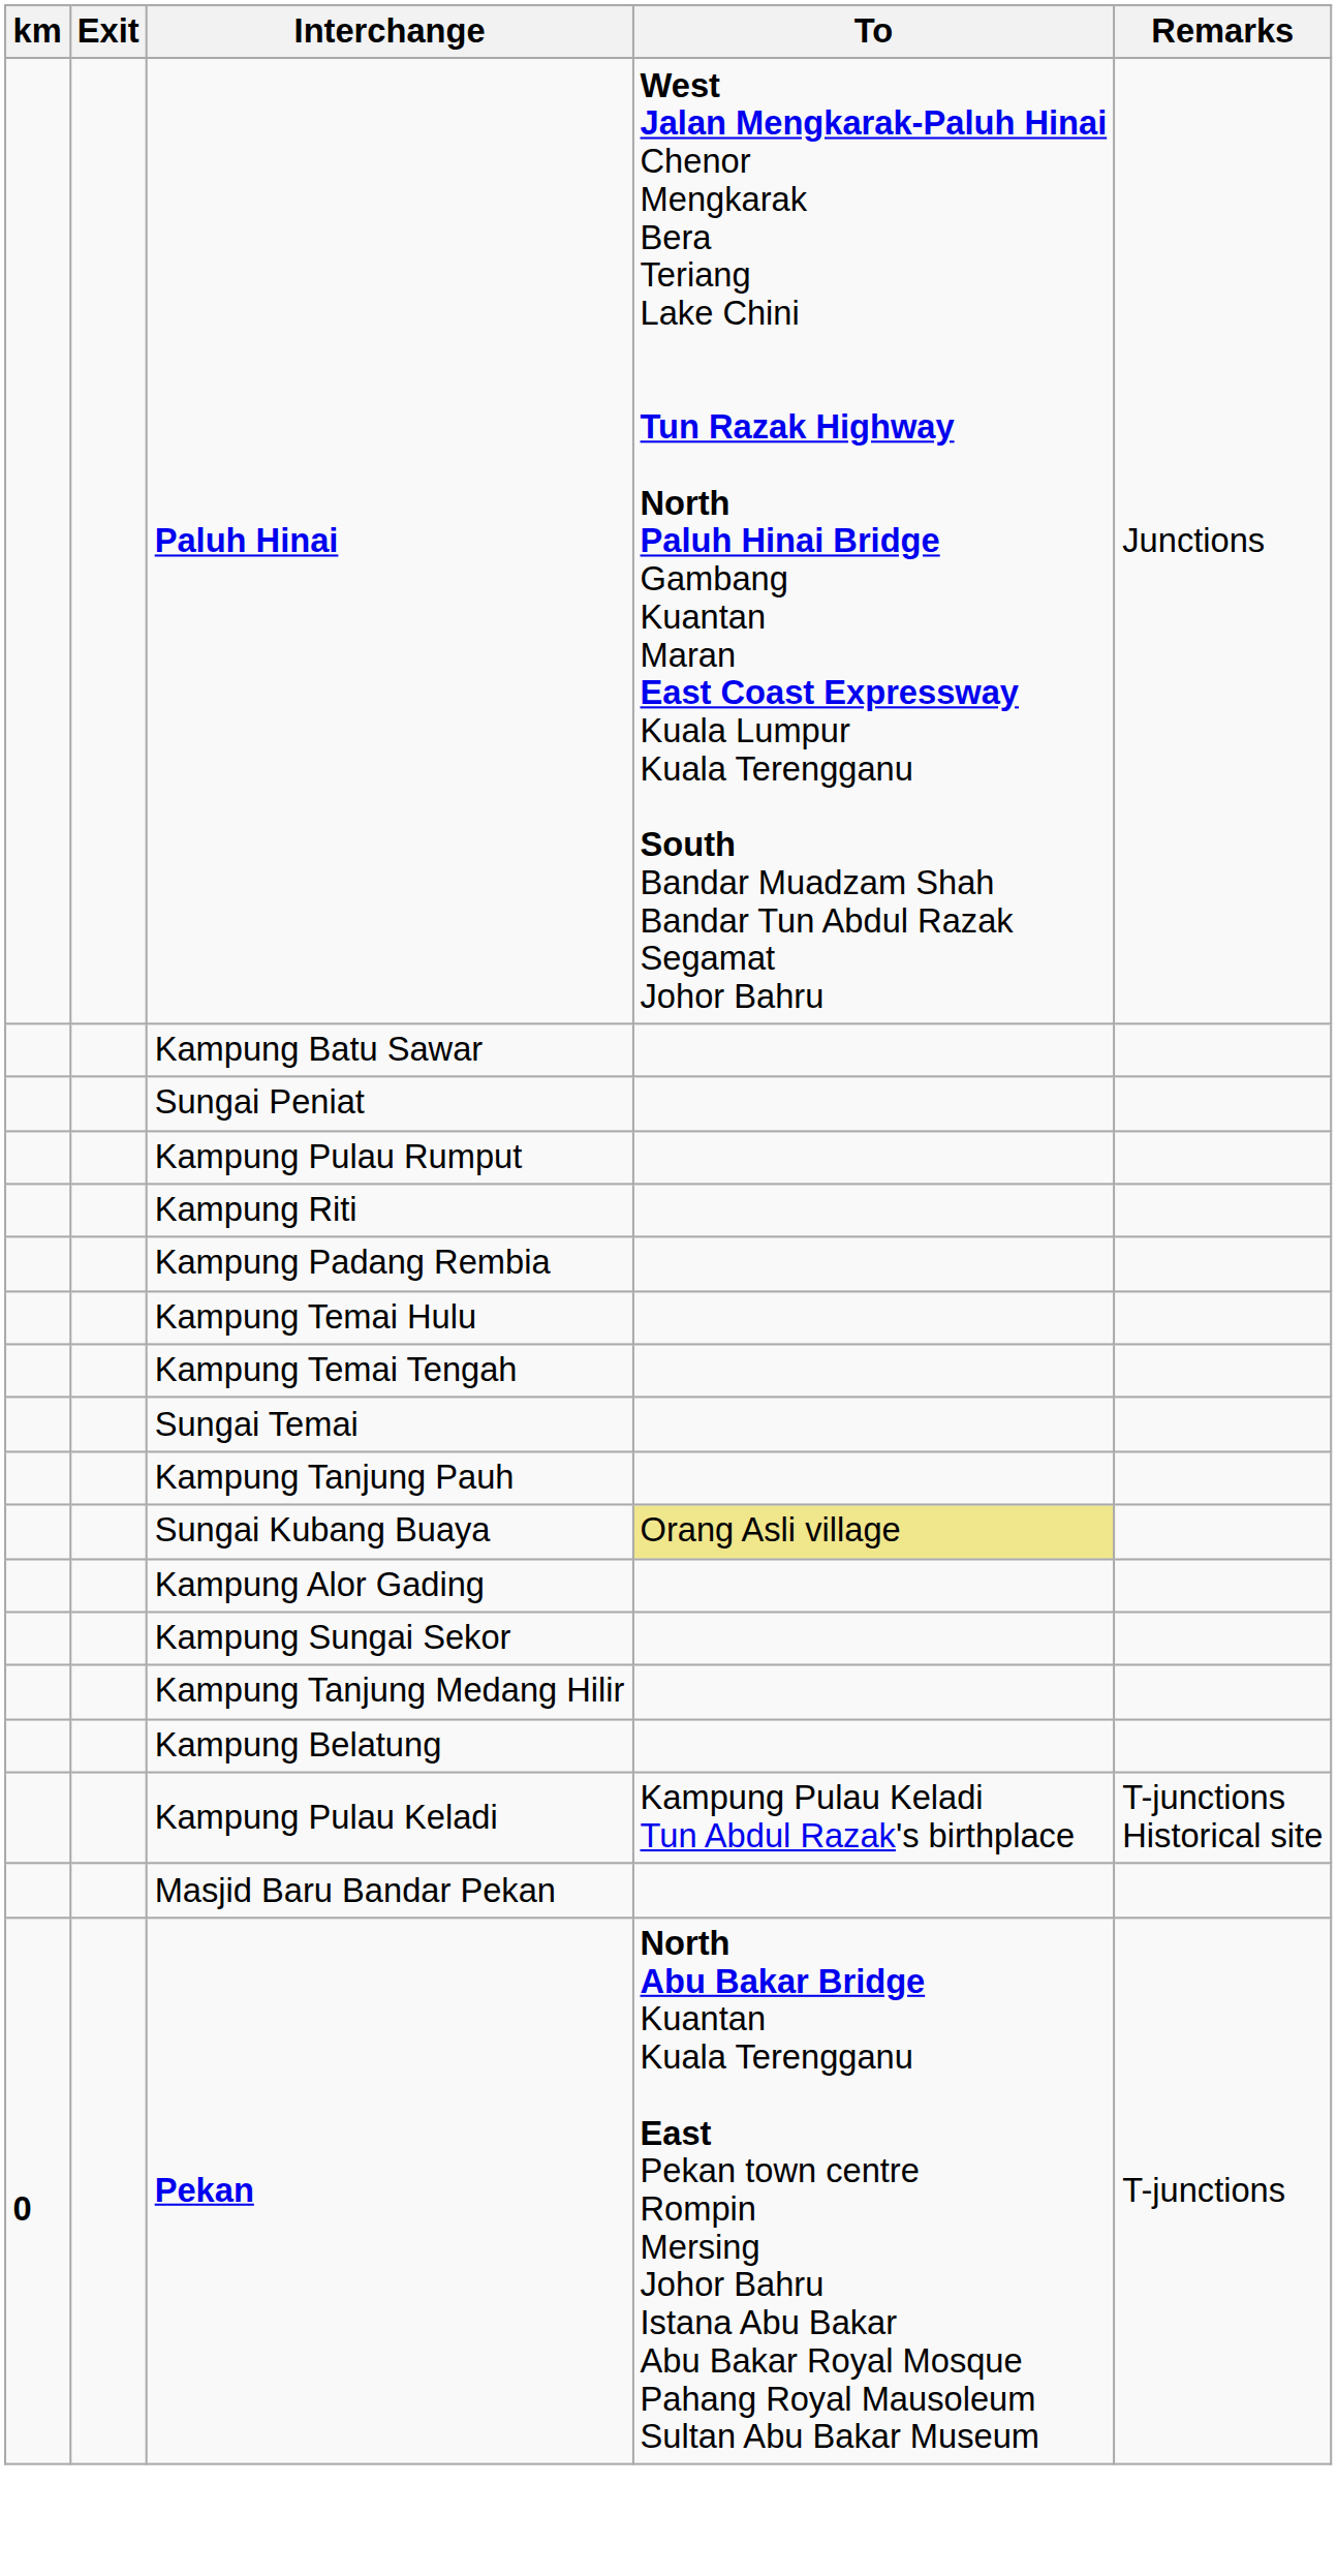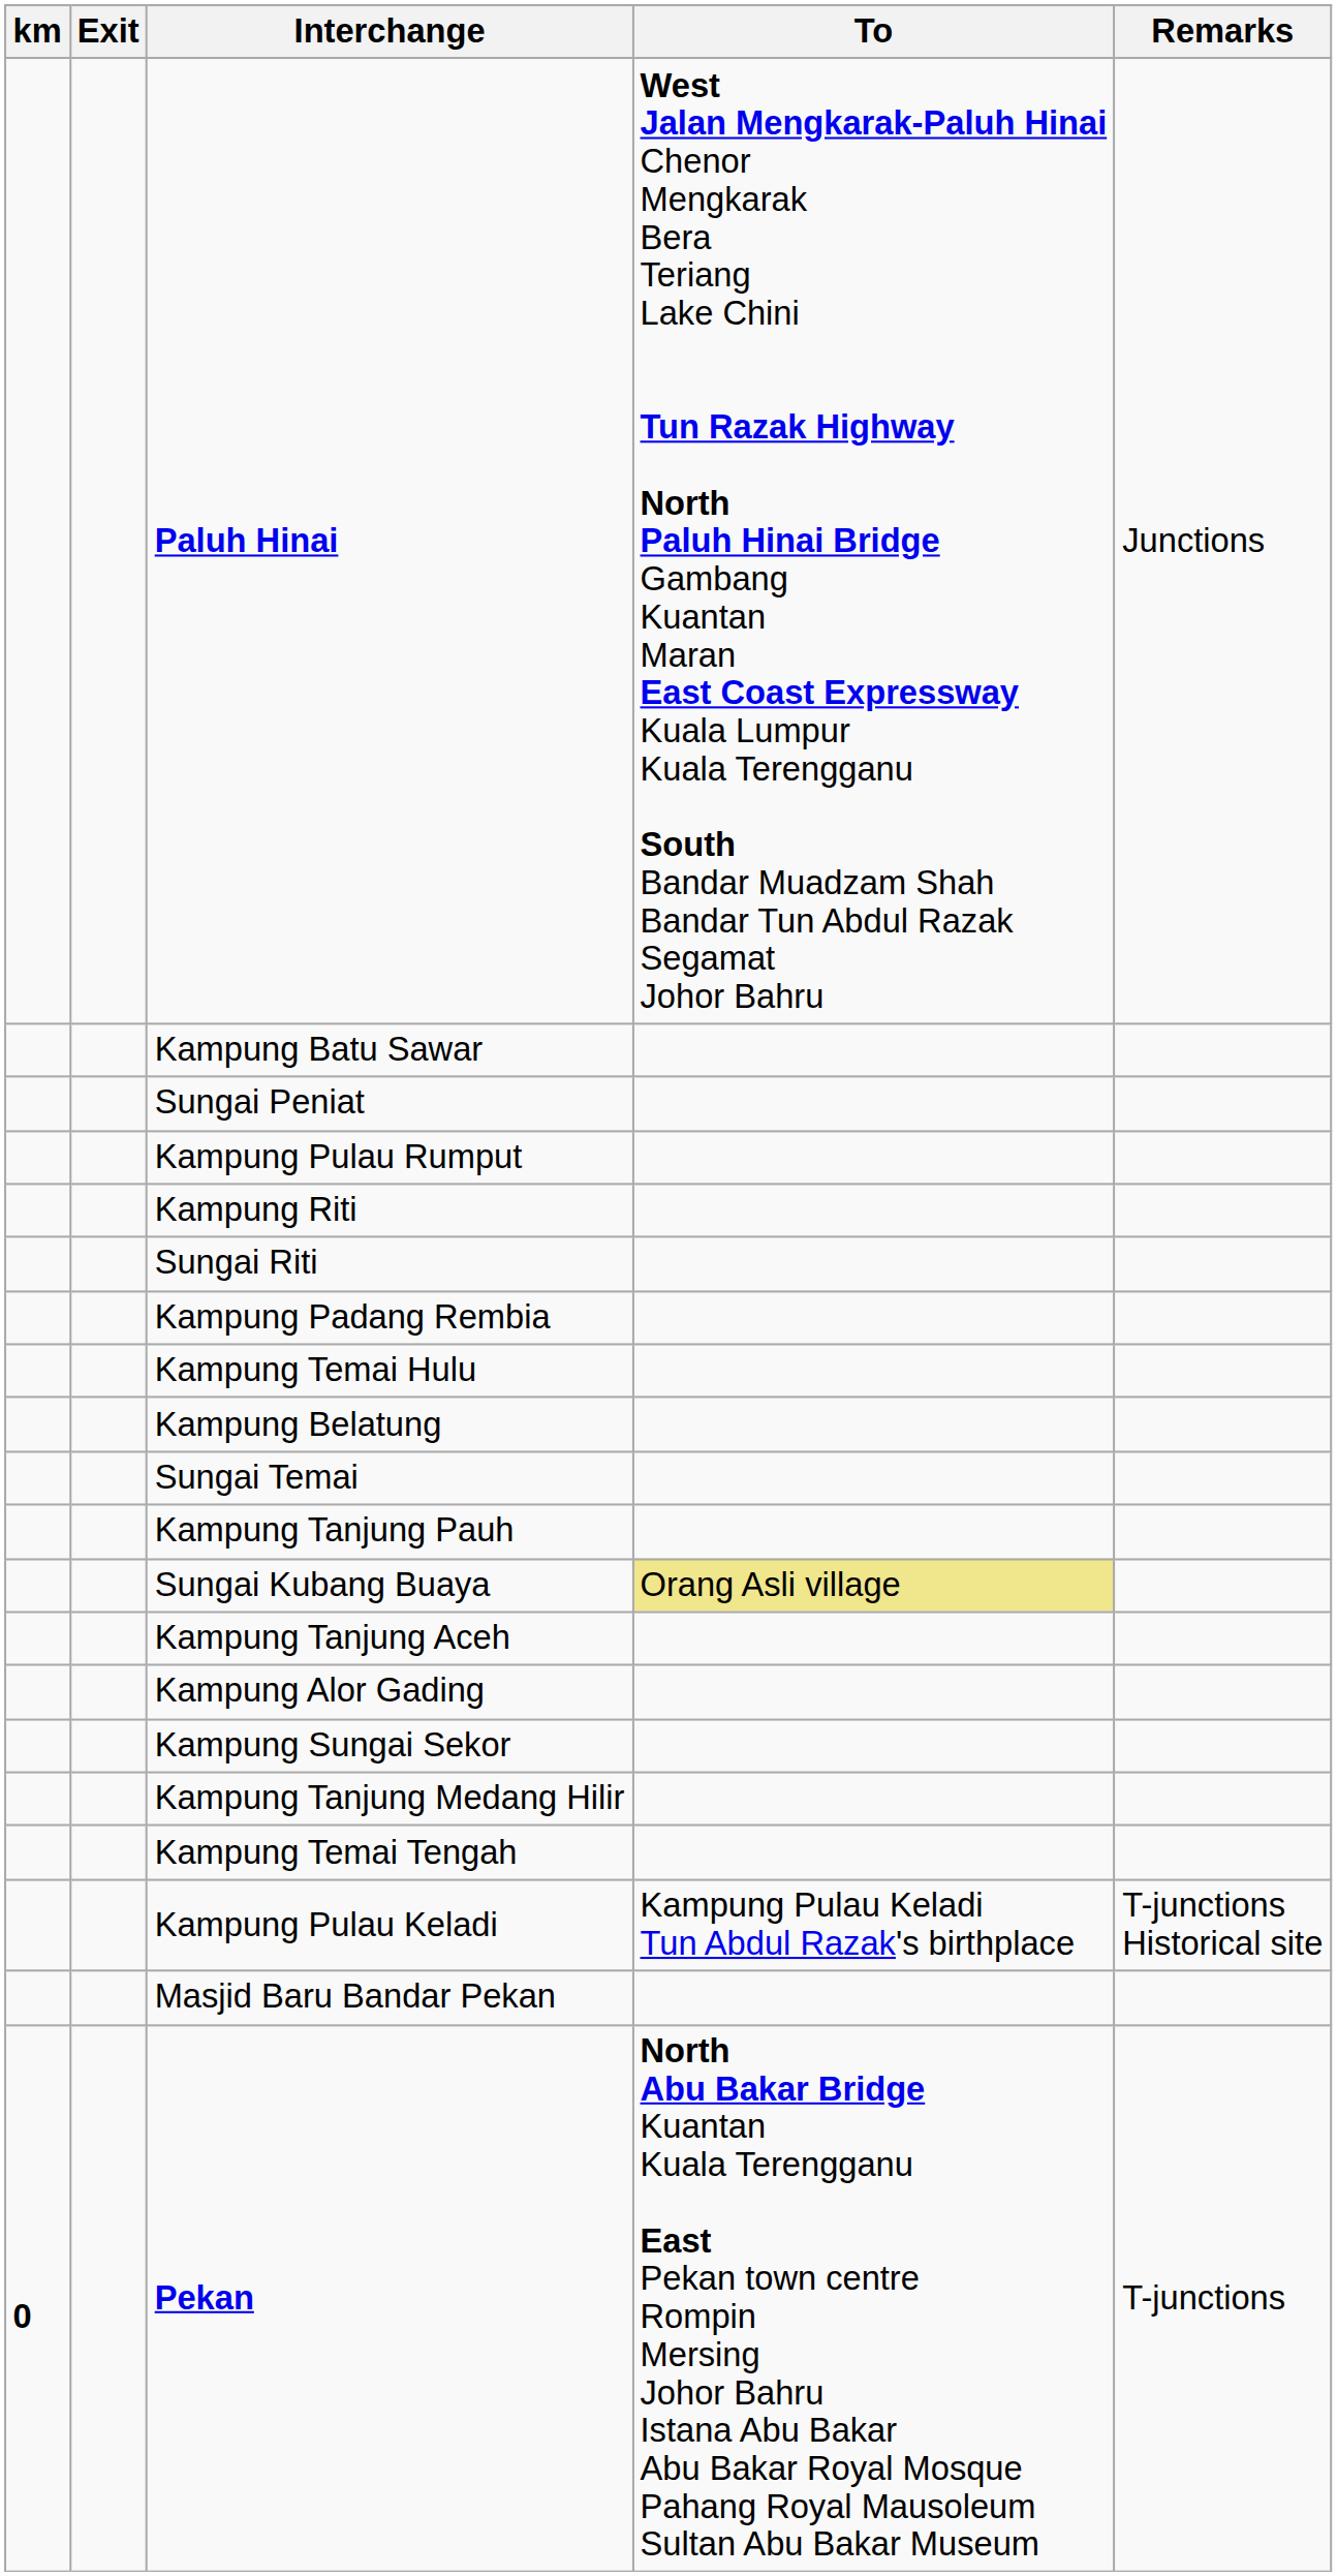 <table class="wikitable">
 <tr>
 <th>km</th>
 <th>Exit</th>
 <th>Interchange</th>
 <th>To</th>
 <th>Remarks</th>
 </tr>
 <tr>
 <td></td>
 <td></td>
 <td><strong><a href='#'>Paluh Hinai</a></strong></td>
 <td><strong>West</strong><br> <strong><a href='#'>Jalan Mengkarak-Paluh Hinai</a></strong><br> Chenor<br> Mengkarak<br> Bera<br> Teriang<br>Lake Chini<br><br><br>  <strong><a href='#'>Tun Razak Highway</a></strong><br><br><strong>North</strong><br><strong><a href='#'>Paluh Hinai Bridge</a></strong><br>  Gambang<br> Kuantan<br> Maran<br>   <strong><a href='#'>East Coast Expressway</a></strong><br>Kuala Lumpur<br>Kuala Terengganu<br><br><strong>South</strong><br>   Bandar Muadzam Shah<br>  Bandar Tun Abdul Razak<br>  Segamat<br>   Johor Bahru</td>
 <td>Junctions</td>
 </tr>
 <tr>
 <td></td>
 <td></td>
 <td>Kampung Batu Sawar</td>
 <td></td>
 <td></td>
 </tr>
 <tr>
 <td></td>
 <td></td>
 <td>Sungai Peniat</td>
 <td></td>
 <td></td>
 </tr>
 <tr>
 <td></td>
 <td></td>
 <td>Kampung Pulau Rumput</td>
 <td></td>
 <td></td>
 </tr>
 <tr>
 <td></td>
 <td></td>
 <td>Kampung Riti</td>
 <td></td>
 <td></td>
 </tr>
 <tr>
 <td></td>
 <td></td>
+<td>Sungai Riti</td>
+<td></td>
+<td></td>
+</tr>
+<tr>
+<td></td>
+<td></td>
 <td>Kampung Padang Rembia</td>
 <td></td>
 <td></td>
 </tr>
 <tr>
 <td></td>
 <td></td>
 <td>Kampung Temai Hulu</td>
 <td></td>
 <td></td>
 </tr>
 <tr>
 <td></td>
 <td></td>
-<td>Kampung Temai Tengah</td>
+<td>Kampung Belatung</td>
 <td></td>
 <td></td>
 </tr>
 <tr>
 <td></td>
 <td></td>
 <td>Sungai Temai</td>
 <td></td>
 <td></td>
 </tr>
 <tr>
 <td></td>
 <td></td>
 <td>Kampung Tanjung Pauh</td>
 <td></td>
 <td></td>
 </tr>
 <tr>
 <td></td>
 <td></td>
 <td>Sungai Kubang Buaya</td>
 <td style="background: khaki;">Orang Asli village</td>
 <td></td>
 </tr>
 <tr>
 <td></td>
 <td></td>
+<td>Kampung Tanjung Aceh</td>
+<td></td>
+<td></td>
+</tr>
+<tr>
+<td></td>
+<td></td>
 <td>Kampung Alor Gading</td>
 <td></td>
 <td></td>
 </tr>
 <tr>
 <td></td>
 <td></td>
 <td>Kampung Sungai Sekor</td>
 <td></td>
 <td></td>
 </tr>
 <tr>
 <td></td>
 <td></td>
 <td>Kampung Tanjung Medang Hilir</td>
 <td></td>
 <td></td>
 </tr>
 <tr>
 <td></td>
 <td></td>
-<td>Kampung Belatung</td>
+<td>Kampung Temai Tengah</td>
 <td></td>
 <td></td>
 </tr>
 <tr>
 <td></td>
 <td></td>
 <td>Kampung Pulau Keladi</td>
 <td>Kampung Pulau Keladi<br><a href='#'>Tun Abdul Razak</a>'s birthplace<br>  </td>
 <td>T-junctions<br>Historical site</td>
 </tr>
 <tr>
 <td></td>
 <td></td>
 <td>Masjid Baru Bandar Pekan</td>
 <td></td>
 <td></td>
 </tr>
 <tr>
 <td><br><strong>0</strong></td>
 <td></td>
 <td><strong><a href='#'>Pekan</a></strong></td>
 <td><strong>North</strong><br><strong><a href='#'>Abu Bakar Bridge</a></strong><br>  Kuantan<br>  Kuala Terengganu<br><br><strong>East</strong><br>  Pekan town centre<br>  Rompin<br>  Mersing<br>  Johor Bahru<br>Istana Abu Bakar<br>Abu Bakar Royal Mosque<br>Pahang Royal Mausoleum<br>Sultan Abu Bakar Museum</td>
 <td>T-junctions</td>
 </tr>
 </table>
